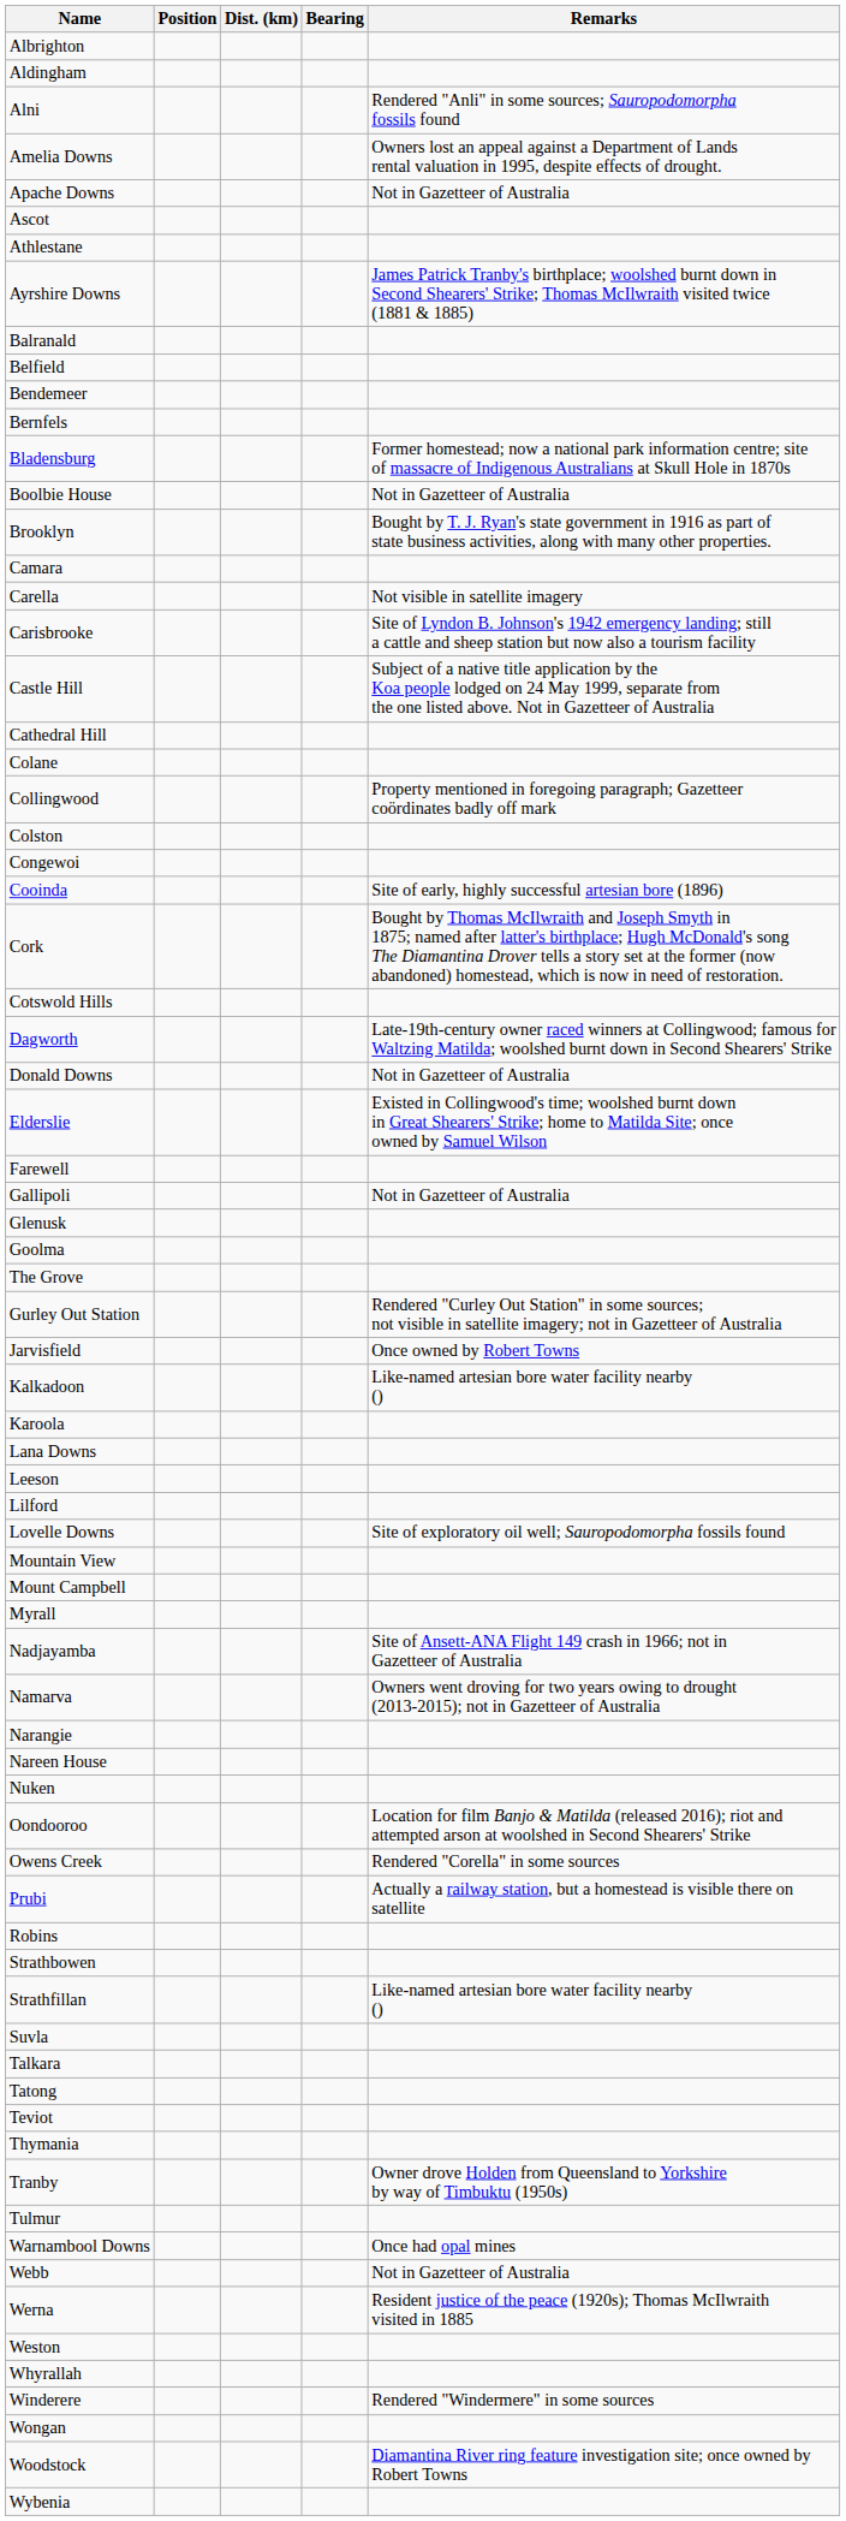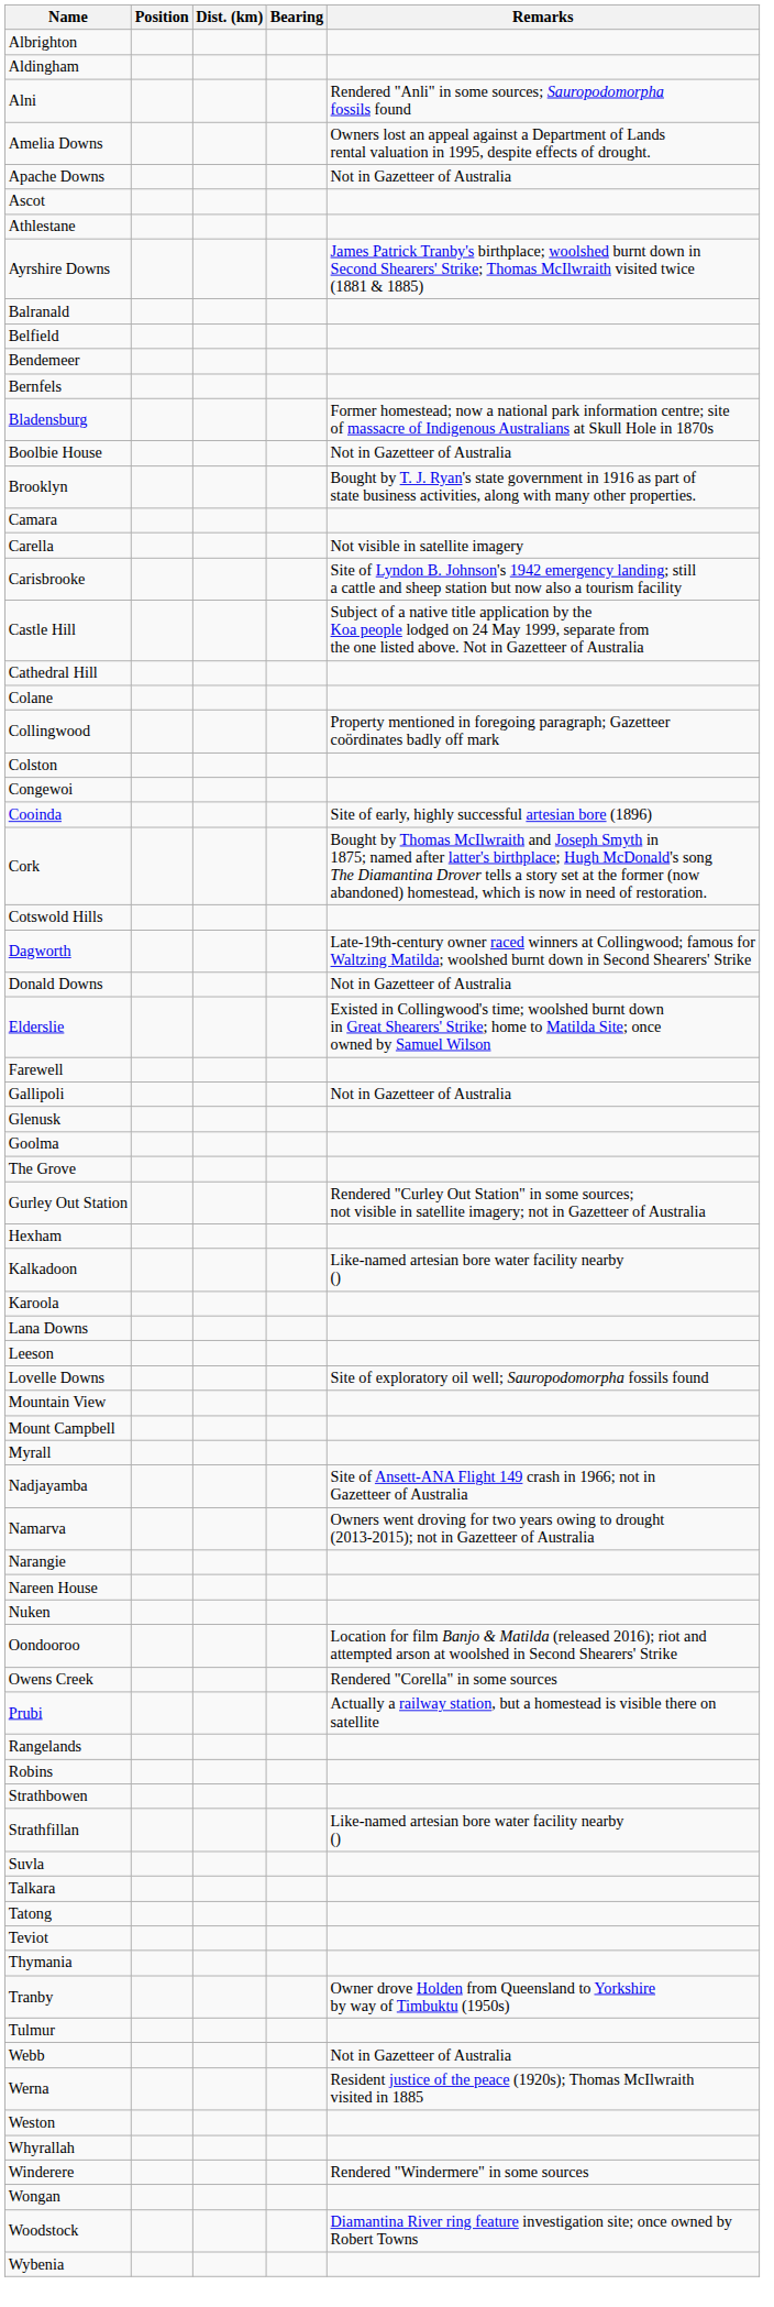 <table class="wikitable">
 <tr>
 <th>Name</th>
 <th>Position</th>
 <th>Dist. (km)</th>
 <th>Bearing</th>
 <th>Remarks</th>
 </tr>
 <tr>
 <td>Albrighton</td>
 <td></td>
 <td></td>
 <td></td>
 <td></td>
 </tr>
 <tr>
 <td>Aldingham</td>
 <td></td>
 <td></td>
 <td></td>
 <td></td>
 </tr>
 <tr>
 <td>Alni</td>
 <td></td>
 <td></td>
 <td></td>
 <td>Rendered "Anli" in some sources; <em><a href='#'>Sauropodomorpha</a></em><br><a href='#'>fossils</a> found</td>
 </tr>
 <tr>
 <td>Amelia Downs</td>
 <td></td>
 <td></td>
 <td></td>
 <td>Owners lost an appeal against a Department of Lands<br>rental valuation in 1995, despite effects of drought.</td>
 </tr>
 <tr>
 <td>Apache Downs</td>
 <td></td>
 <td></td>
 <td></td>
 <td>Not in Gazetteer of Australia</td>
 </tr>
 <tr>
 <td>Ascot</td>
 <td></td>
 <td></td>
 <td></td>
 <td></td>
 </tr>
 <tr>
 <td>Athlestane</td>
 <td></td>
 <td></td>
 <td></td>
 <td></td>
 </tr>
 <tr>
 <td>Ayrshire Downs</td>
 <td></td>
 <td></td>
 <td></td>
 <td><a href='#'>James Patrick Tranby's</a> birthplace; <a href='#'>woolshed</a> burnt down in<br><a href='#'>Second Shearers' Strike</a>; <a href='#'>Thomas McIlwraith</a> visited twice<br>(1881 & 1885)</td>
 </tr>
 <tr>
 <td>Balranald</td>
 <td></td>
 <td></td>
 <td></td>
 <td></td>
 </tr>
 <tr>
 <td>Belfield</td>
 <td></td>
 <td></td>
 <td></td>
 <td></td>
 </tr>
 <tr>
 <td>Bendemeer</td>
 <td></td>
 <td></td>
 <td></td>
 <td></td>
 </tr>
 <tr>
 <td>Bernfels</td>
 <td></td>
 <td></td>
 <td></td>
 <td></td>
 </tr>
 <tr>
 <td><a href='#'>Bladensburg</a></td>
 <td></td>
 <td></td>
 <td></td>
 <td>Former homestead; now a national park information centre; site<br>of <a href='#'>massacre of Indigenous Australians</a> at Skull Hole in 1870s</td>
 </tr>
 <tr>
 <td>Boolbie House</td>
 <td></td>
 <td></td>
 <td></td>
 <td>Not in Gazetteer of Australia</td>
 </tr>
 <tr>
 <td>Brooklyn</td>
 <td></td>
 <td></td>
 <td></td>
 <td>Bought by <a href='#'>T. J. Ryan</a>'s state government in 1916 as part of<br>state business activities, along with many other properties.</td>
 </tr>
 <tr>
 <td>Camara</td>
 <td></td>
 <td></td>
 <td></td>
 <td></td>
 </tr>
 <tr>
 <td>Carella</td>
 <td></td>
 <td></td>
 <td></td>
 <td>Not visible in satellite imagery</td>
 </tr>
 <tr>
 <td>Carisbrooke</td>
 <td></td>
 <td></td>
 <td></td>
 <td>Site of <a href='#'>Lyndon B. Johnson</a>'s <a href='#'>1942 emergency landing</a>; still<br>a cattle and sheep station but now also a tourism facility</td>
 </tr>
 <tr>
 <td>Castle Hill</td>
 <td></td>
 <td></td>
 <td></td>
 <td>Subject of a native title application by the<br><a href='#'>Koa people</a> lodged on 24 May 1999, separate from<br>the one listed above. Not in Gazetteer of Australia</td>
 </tr>
 <tr>
 <td>Cathedral Hill</td>
 <td></td>
 <td></td>
 <td></td>
 <td></td>
 </tr>
 <tr>
 <td>Colane</td>
 <td></td>
 <td></td>
 <td></td>
 <td></td>
 </tr>
 <tr>
 <td>Collingwood</td>
 <td></td>
 <td></td>
 <td></td>
 <td>Property mentioned in foregoing paragraph; Gazetteer<br>coördinates badly off mark</td>
 </tr>
 <tr>
 <td>Colston</td>
 <td></td>
 <td></td>
 <td></td>
 <td></td>
 </tr>
 <tr>
 <td>Congewoi</td>
 <td></td>
 <td></td>
 <td></td>
 <td></td>
 </tr>
 <tr>
 <td><a href='#'>Cooinda</a></td>
 <td></td>
 <td></td>
 <td></td>
 <td>Site of early, highly successful <a href='#'>artesian bore</a> (1896)</td>
 </tr>
 <tr>
 <td>Cork</td>
 <td></td>
 <td></td>
 <td></td>
 <td>Bought by <a href='#'>Thomas McIlwraith</a> and <a href='#'>Joseph Smyth</a> in<br>1875; named after <a href='#'>latter's birthplace</a>; <a href='#'>Hugh McDonald</a>'s song<br><em>The Diamantina Drover</em> tells a story set at the former (now<br>abandoned) homestead, which is now in need of restoration.</td>
 </tr>
 <tr>
 <td>Cotswold Hills</td>
 <td></td>
 <td></td>
 <td></td>
 <td></td>
 </tr>
 <tr>
 <td><a href='#'>Dagworth</a></td>
 <td></td>
 <td></td>
 <td></td>
 <td>Late-19th-century owner <a href='#'>raced</a> winners at Collingwood; famous for<br><a href='#'>Waltzing Matilda</a>; woolshed burnt down in Second Shearers' Strike</td>
 </tr>
 <tr>
 <td>Donald Downs</td>
 <td></td>
 <td></td>
 <td></td>
 <td>Not in Gazetteer of Australia</td>
 </tr>
 <tr>
 <td><a href='#'>Elderslie</a></td>
 <td></td>
 <td></td>
 <td></td>
 <td>Existed in Collingwood's time; woolshed burnt down<br>in <a href='#'>Great Shearers' Strike</a>; home to <a href='#'>Matilda Site</a>; once<br>owned by <a href='#'>Samuel Wilson</a></td>
 </tr>
 <tr>
 <td>Farewell</td>
 <td></td>
 <td></td>
 <td></td>
 <td></td>
 </tr>
 <tr>
 <td>Gallipoli</td>
 <td></td>
 <td></td>
 <td></td>
 <td>Not in Gazetteer of Australia</td>
 </tr>
 <tr>
 <td>Glenusk</td>
 <td></td>
 <td></td>
 <td></td>
 <td></td>
 </tr>
 <tr>
 <td>Goolma</td>
 <td></td>
 <td></td>
 <td></td>
 <td></td>
 </tr>
 <tr>
 <td>The Grove</td>
 <td></td>
 <td></td>
 <td></td>
 <td></td>
 </tr>
 <tr>
 <td>Gurley Out Station</td>
 <td></td>
 <td></td>
 <td></td>
 <td>Rendered "Curley Out Station" in some sources;<br> not visible in satellite imagery; not in Gazetteer of Australia</td>
 </tr>
 <tr>
-<td>Jarvisfield</td>
+<td>Hexham</td>
 <td></td>
 <td></td>
 <td></td>
-<td>Once owned by <a href='#'>Robert Towns</a></td>
+<td></td>
 </tr>
 <tr>
 <td>Kalkadoon</td>
 <td></td>
 <td></td>
 <td></td>
 <td>Like-named artesian bore water facility nearby<br>()</td>
 </tr>
 <tr>
 <td>Karoola</td>
 <td></td>
 <td></td>
 <td></td>
 <td></td>
 </tr>
 <tr>
 <td>Lana Downs</td>
 <td></td>
 <td></td>
 <td></td>
 <td></td>
 </tr>
 <tr>
 <td>Leeson</td>
-<td></td>
-<td></td>
-<td></td>
-<td></td>
-</tr>
-<tr>
-<td>Lilford</td>
 <td></td>
 <td></td>
 <td></td>
 <td></td>
 </tr>
 <tr>
 <td>Lovelle Downs</td>
 <td></td>
 <td></td>
 <td></td>
 <td>Site of exploratory oil well; <em>Sauropodomorpha</em> fossils found</td>
 </tr>
 <tr>
 <td>Mountain View</td>
 <td></td>
 <td></td>
 <td></td>
 <td></td>
 </tr>
 <tr>
 <td>Mount Campbell</td>
 <td></td>
 <td></td>
 <td></td>
 <td></td>
 </tr>
 <tr>
 <td>Myrall</td>
 <td></td>
 <td></td>
 <td></td>
 <td></td>
 </tr>
 <tr>
 <td>Nadjayamba</td>
 <td></td>
 <td></td>
 <td></td>
 <td>Site of <a href='#'>Ansett-ANA Flight 149</a> crash in 1966; not in<br>Gazetteer of Australia</td>
 </tr>
 <tr>
 <td>Namarva</td>
 <td></td>
 <td></td>
 <td></td>
 <td>Owners went droving for two years owing to drought <br>(2013-2015); not in Gazetteer of Australia</td>
 </tr>
 <tr>
 <td>Narangie</td>
 <td></td>
 <td></td>
 <td></td>
 <td></td>
 </tr>
 <tr>
 <td>Nareen House</td>
 <td></td>
 <td></td>
 <td></td>
 <td></td>
 </tr>
 <tr>
 <td>Nuken</td>
 <td></td>
 <td></td>
 <td></td>
 <td></td>
 </tr>
 <tr>
 <td>Oondooroo</td>
 <td></td>
 <td></td>
 <td></td>
 <td>Location for film <em>Banjo & Matilda</em> (released 2016); riot and<br>attempted arson at woolshed in Second Shearers' Strike</td>
 </tr>
 <tr>
 <td>Owens Creek</td>
 <td></td>
 <td></td>
 <td></td>
 <td>Rendered "Corella" in some sources</td>
 </tr>
 <tr>
 <td><a href='#'>Prubi</a></td>
 <td></td>
 <td></td>
 <td></td>
 <td>Actually a <a href='#'>railway station</a>, but a homestead is visible there on<br>satellite</td>
 </tr>
 <tr>
+<td>Rangelands</td>
+<td></td>
+<td></td>
+<td></td>
+<td></td>
+</tr>
+<tr>
 <td>Robins</td>
 <td></td>
 <td></td>
 <td></td>
 <td></td>
 </tr>
 <tr>
 <td>Strathbowen</td>
 <td></td>
 <td></td>
 <td></td>
 <td></td>
 </tr>
 <tr>
 <td>Strathfillan</td>
 <td></td>
 <td></td>
 <td></td>
 <td>Like-named artesian bore water facility nearby<br>()</td>
 </tr>
 <tr>
 <td>Suvla</td>
 <td></td>
 <td></td>
 <td></td>
 <td></td>
 </tr>
 <tr>
 <td>Talkara</td>
 <td></td>
 <td></td>
 <td></td>
 <td></td>
 </tr>
 <tr>
 <td>Tatong</td>
 <td></td>
 <td></td>
 <td></td>
 <td></td>
 </tr>
 <tr>
 <td>Teviot</td>
 <td></td>
 <td></td>
 <td></td>
 <td></td>
 </tr>
 <tr>
 <td>Thymania</td>
 <td></td>
 <td></td>
 <td></td>
 <td></td>
 </tr>
 <tr>
 <td>Tranby</td>
 <td></td>
 <td></td>
 <td></td>
 <td>Owner drove <a href='#'>Holden</a> from Queensland to <a href='#'>Yorkshire</a><br>by way of <a href='#'>Timbuktu</a> (1950s)</td>
 </tr>
 <tr>
 <td>Tulmur</td>
 <td></td>
 <td></td>
 <td></td>
 <td></td>
 </tr>
 <tr>
-<td>Warnambool Downs</td>
-<td></td>
-<td></td>
-<td></td>
-<td>Once had <a href='#'>opal</a> mines</td>
-</tr>
-<tr>
 <td>Webb</td>
 <td></td>
 <td></td>
 <td></td>
 <td>Not in Gazetteer of Australia</td>
 </tr>
 <tr>
 <td>Werna</td>
 <td></td>
 <td></td>
 <td></td>
 <td>Resident <a href='#'>justice of the peace</a> (1920s); Thomas McIlwraith<br>visited in 1885</td>
 </tr>
 <tr>
 <td>Weston</td>
 <td></td>
 <td></td>
 <td></td>
 <td></td>
 </tr>
 <tr>
 <td>Whyrallah</td>
 <td></td>
 <td></td>
 <td></td>
 <td></td>
 </tr>
 <tr>
 <td>Winderere</td>
 <td></td>
 <td></td>
 <td></td>
 <td>Rendered "Windermere" in some sources</td>
 </tr>
 <tr>
 <td>Wongan</td>
 <td></td>
 <td></td>
 <td></td>
 <td></td>
 </tr>
 <tr>
 <td>Woodstock</td>
 <td></td>
 <td></td>
 <td></td>
 <td><a href='#'>Diamantina River ring feature</a> investigation site; once owned by<br>Robert Towns</td>
 </tr>
 <tr>
 <td>Wybenia</td>
 <td></td>
 <td></td>
 <td></td>
 <td></td>
 </tr>
 </table>
